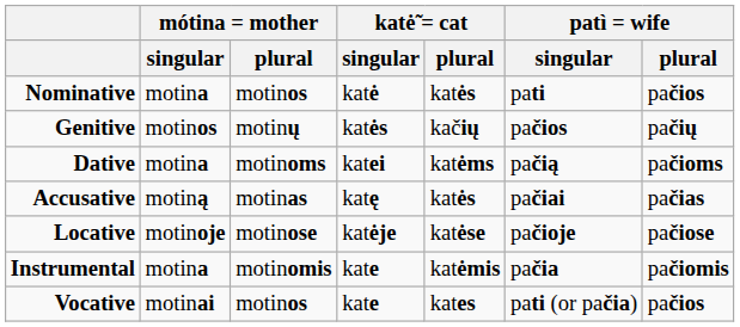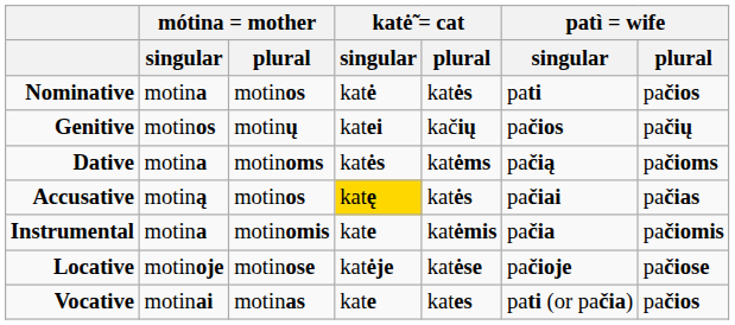 <table class="wikitable">
 <tr>
 <th> </th>
 <th colspan=2>mótina = mother</th>
 <th colspan=2>katė̃ = cat</th>
 <th colspan=2>patì = wife</th>
 </tr>
 <tr>
 <th> </th>
 <th>singular</th>
 <th>plural</th>
 <th>singular</th>
 <th>plural</th>
 <th>singular</th>
 <th>plural</th>
 </tr>
 <tr>
 <td align="right"><strong>Nominative</strong></td>
 <td>motin<strong>a</strong></td>
 <td>motin<strong>os</strong></td>
 <td>kat<strong>ė</strong></td>
 <td>kat<strong>ės</strong></td>
 <td>pa<strong>ti</strong></td>
 <td>pa<strong>čios</strong></td>
 </tr>
 <tr>
 <td align="right"><strong>Genitive</strong></td>
 <td>motin<strong>os</strong></td>
 <td>motin<strong>ų</strong></td>
-<td>kat<strong>ės</strong></td>
+<td>kat<strong>ei</strong></td>
 <td>kač<strong>ių</strong></td>
 <td>pa<strong>čios</strong></td>
 <td>pa<strong>čių</strong></td>
 </tr>
 <tr>
 <td align="right"><strong>Dative</strong></td>
 <td>motin<strong>a</strong></td>
 <td>motin<strong>oms</strong></td>
-<td>kat<strong>ei</strong></td>
+<td>kat<strong>ės</strong></td>
 <td>kat<strong>ėms</strong></td>
 <td>pa<strong>čią</strong></td>
 <td>pa<strong>čioms</strong></td>
 </tr>
 <tr>
 <td align="right"><strong>Accusative</strong></td>
 <td>motin<strong>ą</strong></td>
-<td>motin<strong>as</strong></td>
-<td>kat<strong>ę</strong></td>
+<td>motin<strong>os</strong></td>
+<td style="background: gold;">kat<strong>ę</strong></td>
 <td>kat<strong>ės</strong></td>
 <td>pa<strong>čiai</strong></td>
 <td>pa<strong>čias</strong></td>
+</tr>
+<tr>
+<td align="right"><strong>Instrumental</strong></td>
+<td>motin<strong>a</strong></td>
+<td>motin<strong>omis</strong></td>
+<td>kat<strong>e</strong></td>
+<td>kat<strong>ėmis</strong></td>
+<td>pa<strong>čia</strong></td>
+<td>pa<strong>čiomis</strong></td>
 </tr>
 <tr>
 <td align="right"><strong>Locative</strong></td>
 <td>motin<strong>oje</strong></td>
 <td>motin<strong>ose</strong></td>
 <td>kat<strong>ėje</strong></td>
 <td>kat<strong>ėse</strong></td>
 <td>pa<strong>čioje</strong></td>
 <td>pa<strong>čiose</strong></td>
 </tr>
 <tr>
-<td align="right"><strong>Instrumental</strong></td>
-<td>motin<strong>a</strong></td>
-<td>motin<strong>omis</strong></td>
-<td>kat<strong>e</strong></td>
-<td>kat<strong>ėmis</strong></td>
-<td>pa<strong>čia</strong></td>
-<td>pa<strong>čiomis</strong></td>
-</tr>
-<tr>
 <td align="right"><strong>Vocative</strong></td>
 <td>motin<strong>ai</strong></td>
-<td>motin<strong>os</strong></td>
+<td>motin<strong>as</strong></td>
 <td>kat<strong>e</strong></td>
 <td>kat<strong>es</strong></td>
 <td>pa<strong>ti</strong> (or pa<strong>čia</strong>)</td>
 <td>pa<strong>čios</strong></td>
 </tr>
 </table>
